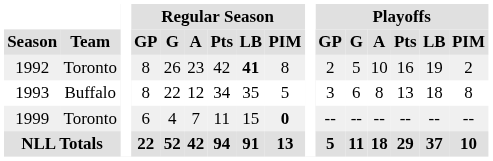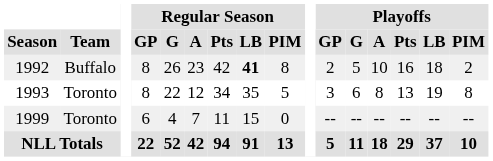 <table BORDER="0" CELLPADDING="3" CELLSPACING="0">
 <tr ALIGN="center" bgcolor="#e0e0e0">
 <th ALIGN="center" colspan="2" bgcolor="#ffffff"> </th>
 <th ALIGN="center" rowspan="99" bgcolor="#ffffff"> </th>
 <th ALIGN="center" colspan="6">Regular Season</th>
 <th ALIGN="center" rowspan="99" bgcolor="#ffffff"> </th>
 <th ALIGN="center" colspan="6">Playoffs</th>
 </tr>
 <tr ALIGN="center" bgcolor="#e0e0e0">
 <th ALIGN="center">Season</th>
 <th ALIGN="center">Team</th>
 <th ALIGN="center">GP</th>
 <th ALIGN="center">G</th>
 <th ALIGN="center">A</th>
 <th ALIGN="center">Pts</th>
 <th ALIGN="center">LB</th>
 <th ALIGN="center">PIM</th>
 <th ALIGN="center">GP</th>
 <th ALIGN="center">G</th>
 <th ALIGN="center">A</th>
 <th ALIGN="center">Pts</th>
 <th ALIGN="center">LB</th>
 <th ALIGN="center">PIM</th>
 </tr>
 <tr ALIGN="center" bgcolor="#f0f0f0">
 <td>1992</td>
-<td>Toronto</td>
+<td>Buffalo</td>
 <td>8</td>
 <td>26</td>
 <td>23</td>
 <td>42</td>
 <td><strong>41</strong></td>
 <td>8</td>
 <td>2</td>
 <td>5</td>
 <td>10</td>
 <td>16</td>
-<td>19</td>
+<td>18</td>
 <td>2</td>
 </tr>
 <tr ALIGN="center">
 <td>1993</td>
-<td>Buffalo</td>
+<td>Toronto</td>
 <td>8</td>
 <td>22</td>
 <td>12</td>
 <td>34</td>
 <td>35</td>
 <td>5</td>
 <td>3</td>
 <td>6</td>
 <td>8</td>
 <td>13</td>
-<td>18</td>
+<td>19</td>
 <td>8</td>
 </tr>
 <tr ALIGN="center" bgcolor="#f0f0f0">
 <td>1999</td>
 <td>Toronto</td>
 <td>6</td>
 <td>4</td>
 <td>7</td>
 <td>11</td>
 <td>15</td>
-<td><strong>0</strong></td>
+<td>0</td>
 <td>--</td>
 <td>--</td>
 <td>--</td>
 <td>--</td>
 <td>--</td>
 <td>--</td>
 </tr>
 <tr ALIGN="center" bgcolor="#e0e0e0">
 <th colspan="2">NLL Totals</th>
 <th>22</th>
 <th>52</th>
 <th>42</th>
 <th>94</th>
 <th>91</th>
 <th>13</th>
 <th>5</th>
 <th>11</th>
 <th>18</th>
 <th>29</th>
 <th>37</th>
 <th>10</th>
 </tr>
 </table>
